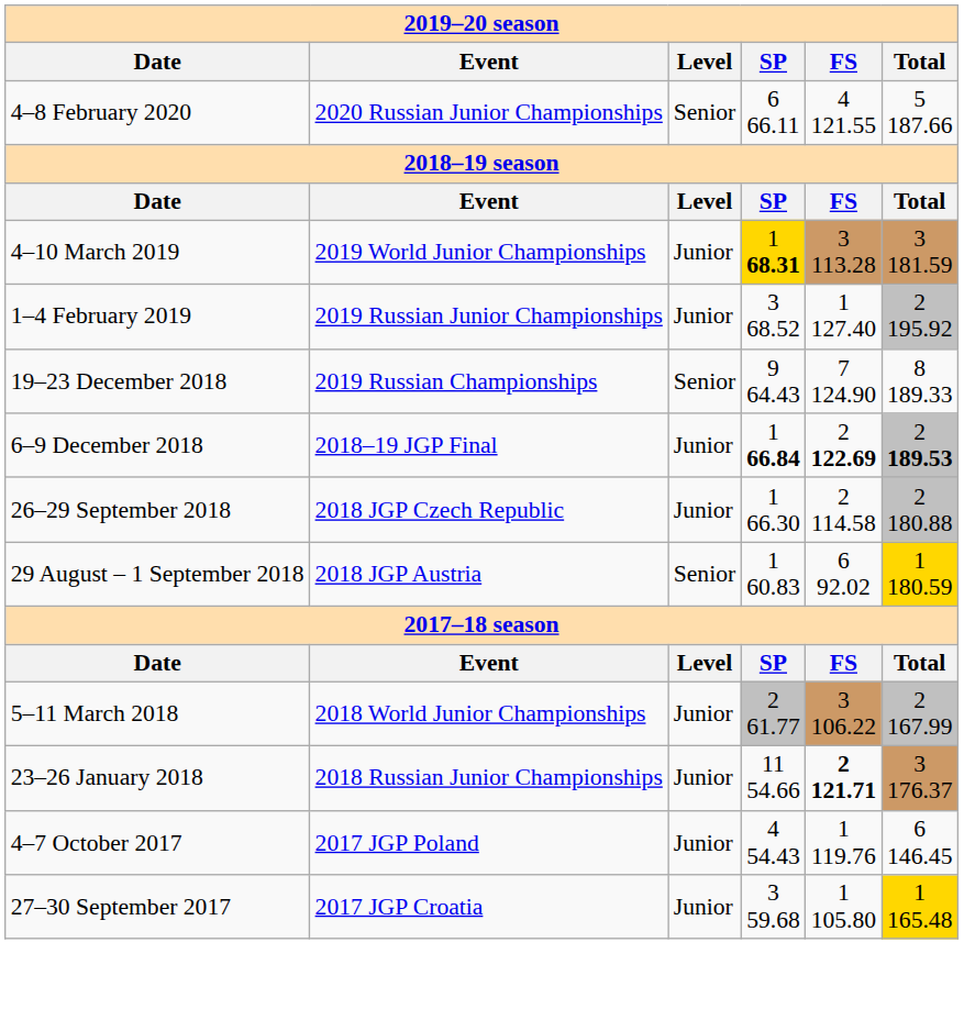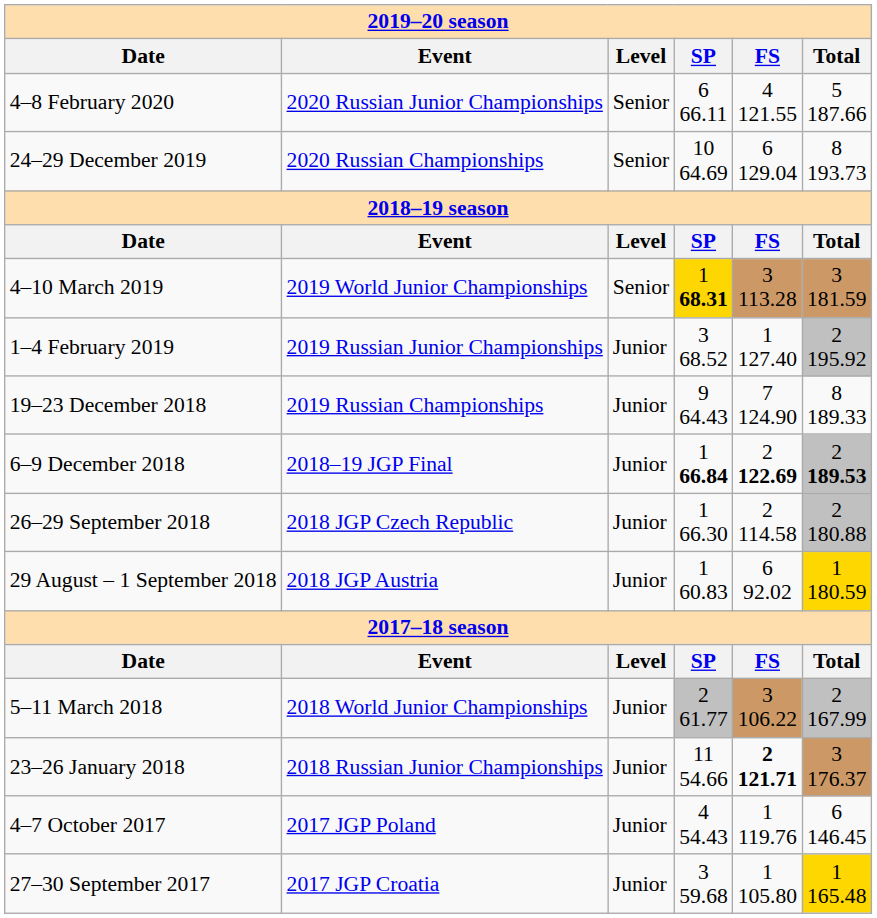 <table class="wikitable">
 <tr>
 <td style="background-color: #ffdead; " colspan=6 align=center><a href='#'><strong>2019–20 season</strong></a></td>
 </tr>
 <tr>
 <th>Date</th>
 <th>Event</th>
 <th>Level</th>
 <th><a href='#'>SP</a></th>
 <th><a href='#'>FS</a></th>
 <th>Total</th>
 </tr>
 <tr>
 <td>4–8 February 2020</td>
 <td><a href='#'>2020 Russian Junior Championships</a></td>
 <td>Senior</td>
 <td align=center>6 <br> 66.11</td>
 <td align=center>4 <br> 121.55</td>
 <td align=center>5 <br> 187.66</td>
 </tr>
 <tr>
+<td>24–29 December 2019</td>
+<td><a href='#'>2020 Russian Championships</a></td>
+<td>Senior</td>
+<td align=center>10 <br> 64.69</td>
+<td align=center>6 <br> 129.04</td>
+<td align=center>8 <br> 193.73</td>
+</tr>
+<tr>
 <td style="background-color: #ffdead; " colspan=6 align=center><a href='#'><strong>2018–19 season</strong></a></td>
 </tr>
 <tr>
 <th>Date</th>
 <th>Event</th>
 <th>Level</th>
 <th><a href='#'>SP</a></th>
 <th><a href='#'>FS</a></th>
 <th>Total</th>
 </tr>
 <tr>
 <td>4–10 March 2019</td>
 <td><a href='#'>2019 World Junior Championships</a></td>
-<td>Junior</td>
+<td>Senior</td>
 <td align=center bgcolor=gold>1 <br> <strong>68.31</strong></td>
 <td align="center" bgcolor="#cc9966">3 <br> 113.28</td>
 <td align="center" bgcolor="#cc9966">3 <br> 181.59</td>
 </tr>
 <tr>
 <td>1–4 February 2019</td>
 <td><a href='#'>2019 Russian Junior Championships</a></td>
 <td>Junior</td>
 <td align=center>3 <br> 68.52</td>
 <td align=center>1 <br> 127.40</td>
 <td align=center bgcolor=silver>2 <br> 195.92</td>
 </tr>
 <tr>
 <td>19–23 December 2018</td>
 <td><a href='#'>2019 Russian Championships</a></td>
-<td>Senior</td>
+<td>Junior</td>
 <td align=center>9 <br> 64.43</td>
 <td align=center>7 <br> 124.90</td>
 <td align=center>8 <br> 189.33</td>
 </tr>
 <tr>
 <td>6–9 December 2018</td>
 <td><a href='#'>2018–19 JGP Final</a></td>
 <td>Junior</td>
 <td align=center>1 <br> <strong>66.84</strong></td>
 <td align=center>2 <br> <strong>122.69</strong></td>
 <td align=center bgcolor=silver>2 <br> <strong>189.53</strong></td>
 </tr>
 <tr>
 <td>26–29 September 2018</td>
 <td><a href='#'>2018 JGP Czech Republic</a></td>
 <td>Junior</td>
 <td align=center>1 <br> 66.30</td>
 <td align=center>2 <br> 114.58</td>
 <td align=center bgcolor=silver>2 <br> 180.88</td>
 </tr>
 <tr>
 <td>29 August – 1 September 2018</td>
 <td><a href='#'>2018 JGP Austria</a></td>
-<td>Senior</td>
+<td>Junior</td>
 <td align=center>1 <br> 60.83</td>
 <td align=center>6 <br> 92.02</td>
 <td align=center bgcolor=gold>1 <br> 180.59</td>
 </tr>
 <tr>
 <td style="background-color: #ffdead; " colspan=6 align=center><a href='#'><strong>2017–18 season</strong></a></td>
 </tr>
 <tr>
 <th>Date</th>
 <th>Event</th>
 <th>Level</th>
 <th><a href='#'>SP</a></th>
 <th><a href='#'>FS</a></th>
 <th>Total</th>
 </tr>
 <tr>
 <td>5–11 March 2018</td>
 <td><a href='#'>2018 World Junior Championships</a></td>
 <td>Junior</td>
 <td align=center bgcolor=silver>2 <br> 61.77</td>
 <td align="center" bgcolor="#cc9966">3 <br> 106.22</td>
 <td align=center bgcolor=silver>2 <br> 167.99</td>
 </tr>
 <tr>
 <td>23–26 January 2018</td>
 <td><a href='#'>2018 Russian Junior Championships</a></td>
 <td>Junior</td>
 <td align=center>11 <br> 54.66</td>
 <td align=center><strong>2 <br> 121.71</strong></td>
 <td align="center" bgcolor="#cc9966">3 <br> 176.37</td>
 </tr>
 <tr>
 <td>4–7 October 2017</td>
 <td><a href='#'>2017 JGP Poland</a></td>
 <td>Junior</td>
 <td align=center>4 <br> 54.43</td>
 <td align=center>1 <br> 119.76</td>
 <td align=center>6 <br> 146.45</td>
 </tr>
 <tr>
 <td>27–30 September 2017</td>
 <td><a href='#'>2017 JGP Croatia</a></td>
 <td>Junior</td>
 <td align=center>3 <br> 59.68</td>
 <td align=center>1 <br> 105.80</td>
 <td align=center bgcolor=gold>1 <br> 165.48</td>
 </tr>
 </table>
